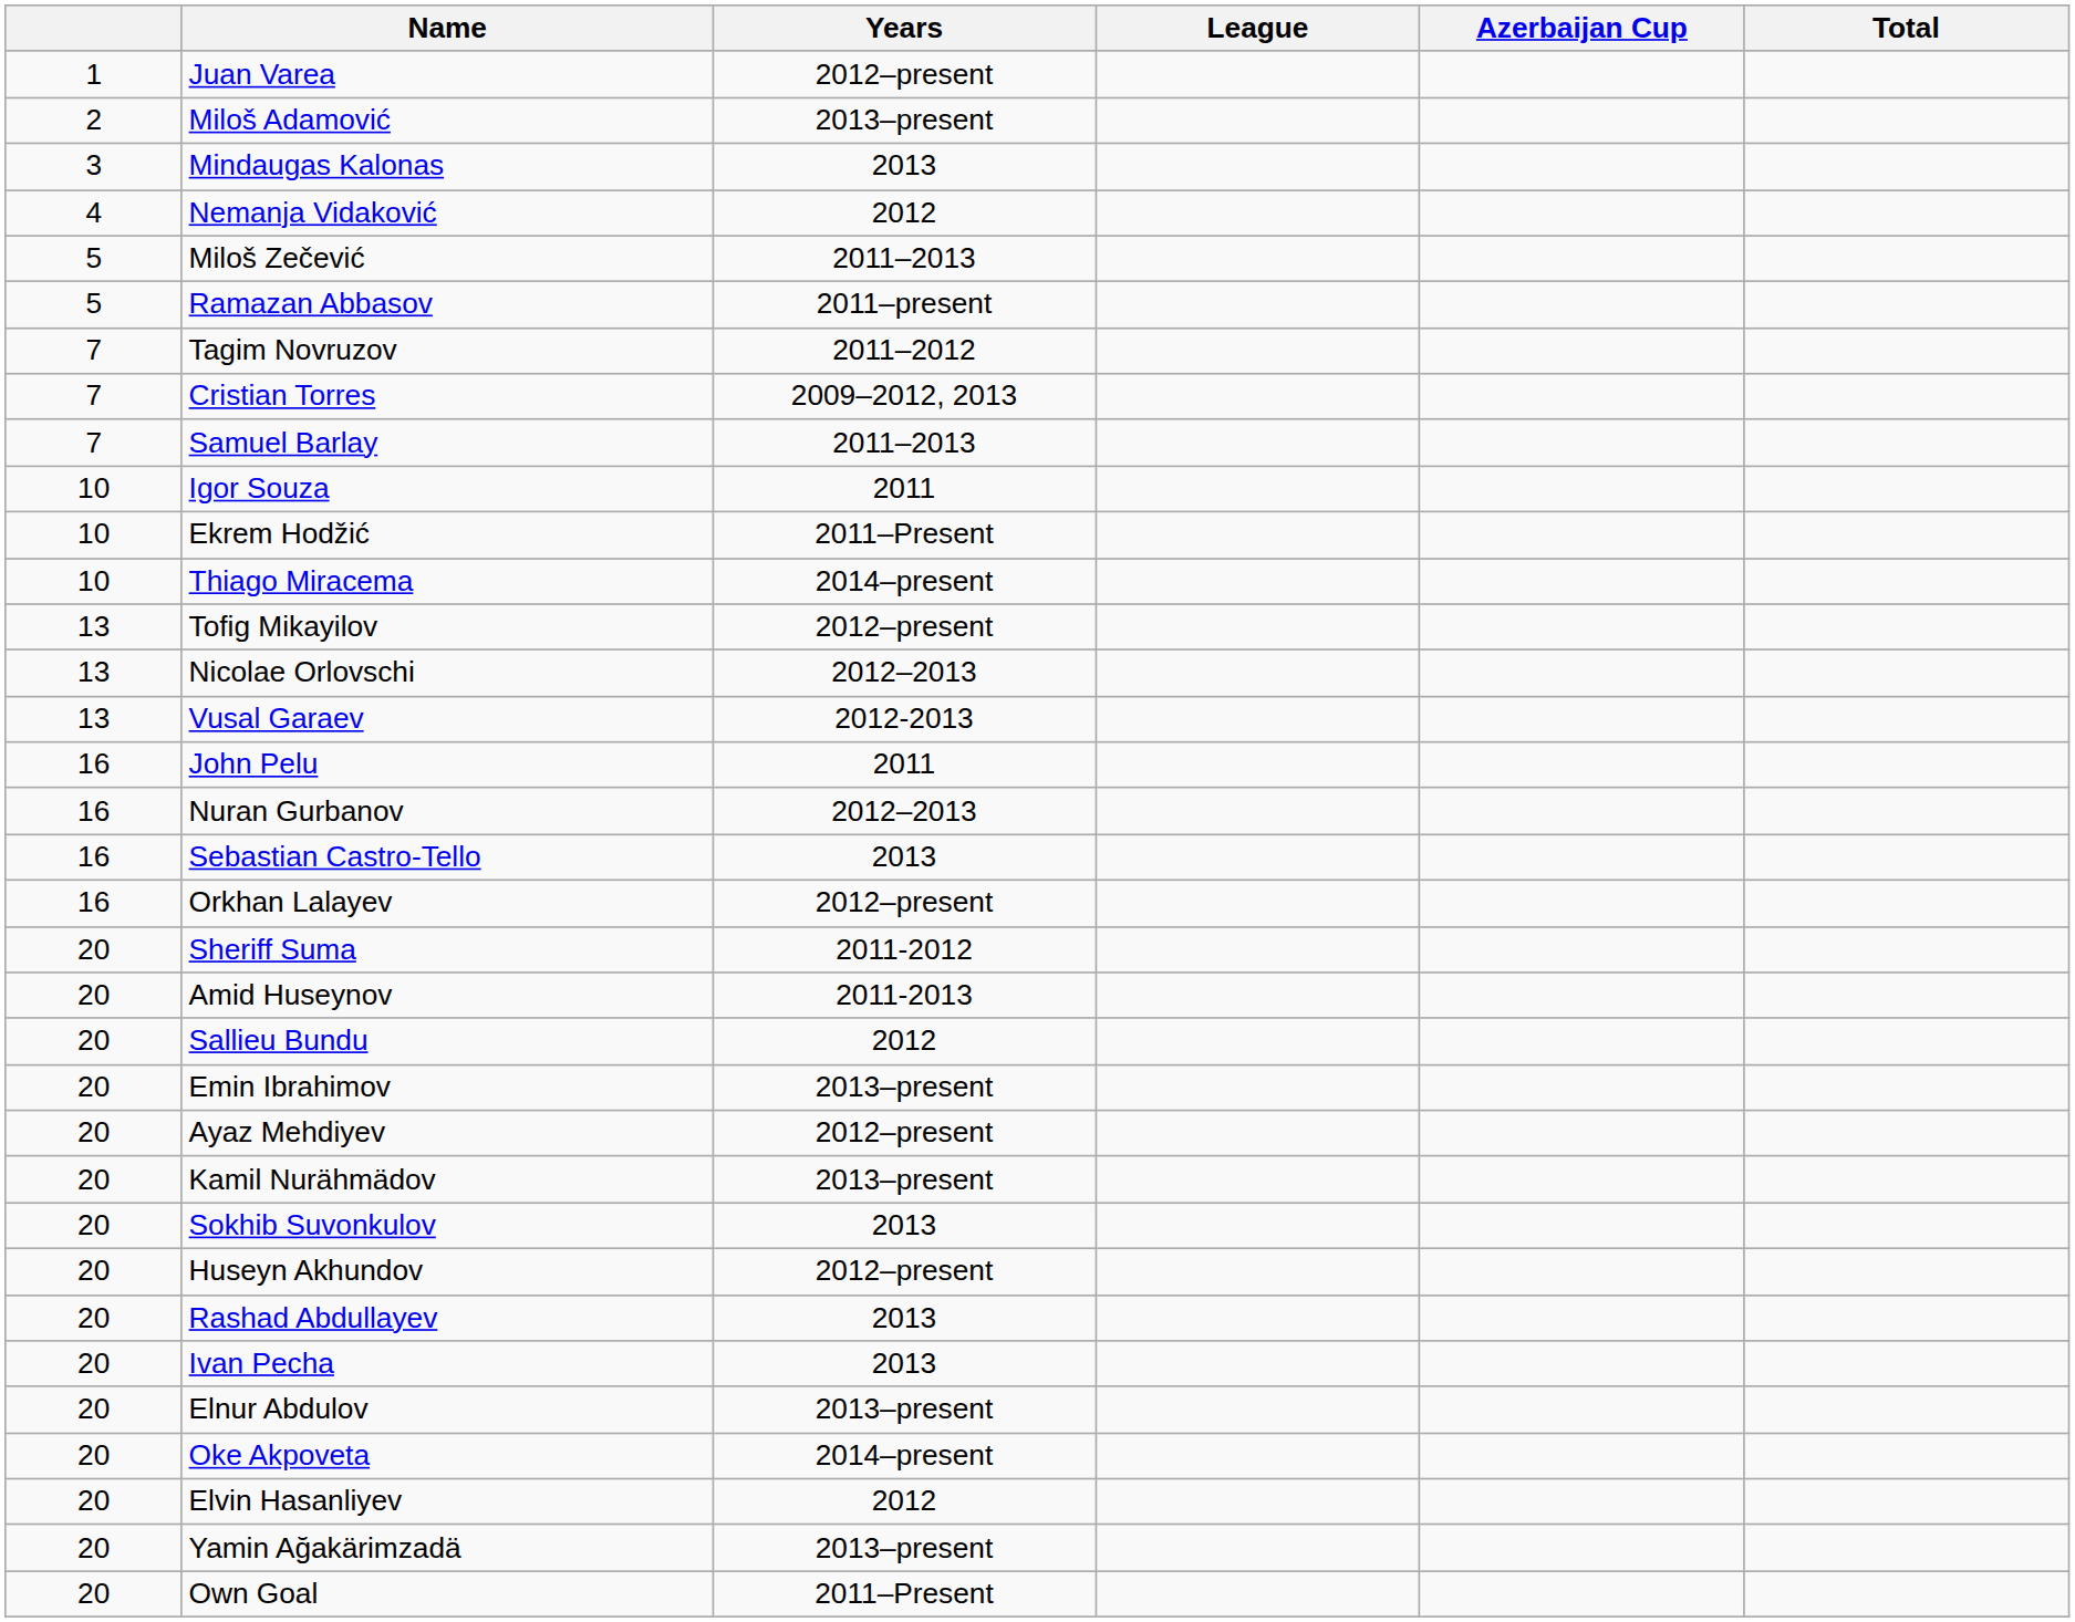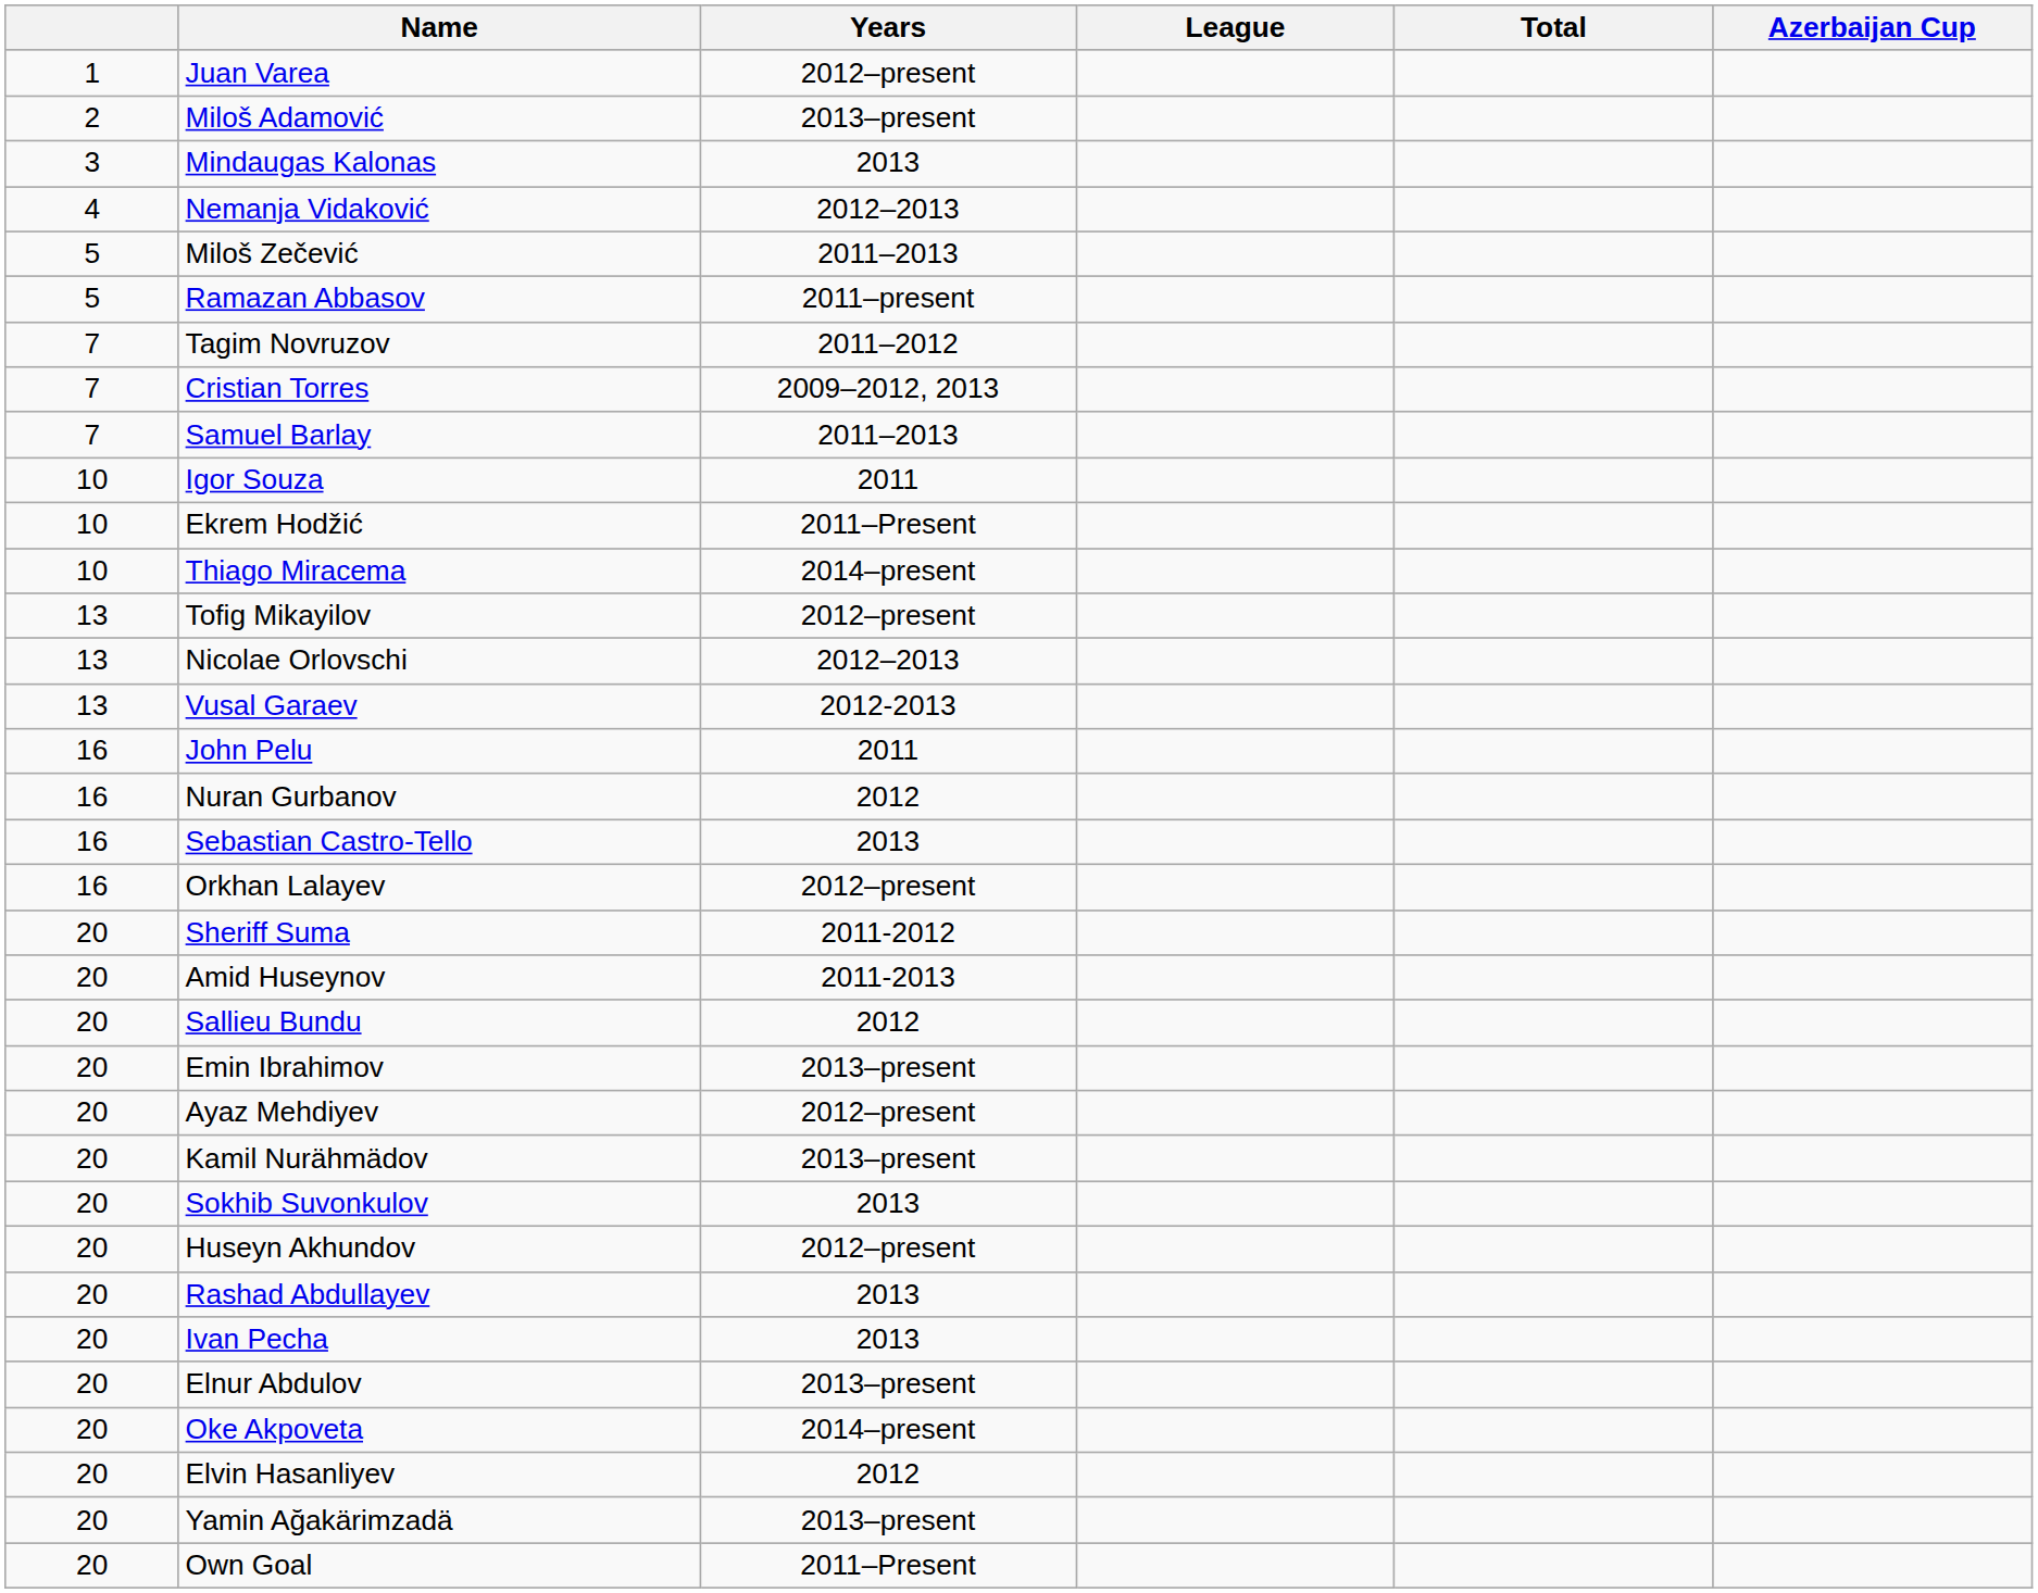 <table class="wikitable sortable" style="text-align: center;" width = 90%;>
 <tr>
 <th width=6%></th>
 <th width=18%>Name</th>
 <th width=13%>Years</th>
 <th width=11%>League</th>
+<th width=11%>Total</th>
 <th width=11%><a href='#'>Azerbaijan Cup</a></th>
-<th width=11%>Total</th>
 </tr>
 <tr>
 <td>1</td>
 <td align="left"> <a href='#'>Juan Varea</a></td>
 <td>2012–present</td>
 <td></td>
 <td></td>
 <td></td>
 </tr>
 <tr>
 <td>2</td>
 <td align="left"> <a href='#'>Miloš Adamović</a></td>
 <td>2013–present</td>
 <td></td>
 <td></td>
 <td></td>
 </tr>
 <tr>
 <td>3</td>
 <td align="left"> <a href='#'>Mindaugas Kalonas</a></td>
 <td>2013</td>
 <td></td>
 <td></td>
 <td></td>
 </tr>
 <tr>
 <td>4</td>
 <td align="left"> <a href='#'>Nemanja Vidaković</a></td>
-<td>2012</td>
+<td>2012–2013</td>
 <td></td>
 <td></td>
 <td></td>
 </tr>
 <tr>
 <td>5</td>
 <td align="left"> Miloš Zečević</td>
 <td>2011–2013</td>
 <td></td>
 <td></td>
 <td></td>
 </tr>
 <tr>
 <td>5</td>
 <td align="left"> <a href='#'>Ramazan Abbasov</a></td>
 <td>2011–present</td>
 <td></td>
 <td></td>
 <td></td>
 </tr>
 <tr>
 <td>7</td>
 <td align="left"> Tagim Novruzov</td>
 <td>2011–2012</td>
 <td></td>
 <td></td>
 <td></td>
 </tr>
 <tr>
 <td>7</td>
 <td align="left"> <a href='#'>Cristian Torres</a></td>
 <td>2009–2012, 2013</td>
 <td></td>
 <td></td>
 <td></td>
 </tr>
 <tr>
 <td>7</td>
 <td align="left"> <a href='#'>Samuel Barlay</a></td>
 <td>2011–2013</td>
 <td></td>
 <td></td>
 <td></td>
 </tr>
 <tr>
 <td>10</td>
 <td align="left"> <a href='#'>Igor Souza</a></td>
 <td>2011</td>
 <td></td>
 <td></td>
 <td></td>
 </tr>
 <tr>
 <td>10</td>
 <td align="left"> Ekrem Hodžić</td>
 <td>2011–Present</td>
 <td></td>
 <td></td>
 <td></td>
 </tr>
 <tr>
 <td>10</td>
 <td align="left"> <a href='#'>Thiago Miracema</a></td>
 <td>2014–present</td>
 <td></td>
 <td></td>
 <td></td>
 </tr>
 <tr>
 <td>13</td>
 <td align="left"> Tofig Mikayilov</td>
 <td>2012–present</td>
 <td></td>
 <td></td>
 <td></td>
 </tr>
 <tr>
 <td>13</td>
 <td align="left"> Nicolae Orlovschi</td>
 <td>2012–2013</td>
 <td></td>
 <td></td>
 <td></td>
 </tr>
 <tr>
 <td>13</td>
 <td align="left"> <a href='#'>Vusal Garaev</a></td>
 <td>2012-2013</td>
 <td></td>
 <td></td>
 <td></td>
 </tr>
 <tr>
 <td>16</td>
 <td align="left"> <a href='#'>John Pelu</a></td>
 <td>2011</td>
 <td></td>
 <td></td>
 <td></td>
 </tr>
 <tr>
 <td>16</td>
 <td align="left"> Nuran Gurbanov</td>
-<td>2012–2013</td>
+<td>2012</td>
 <td></td>
 <td></td>
 <td></td>
 </tr>
 <tr>
 <td>16</td>
 <td align="left"> <a href='#'>Sebastian Castro-Tello</a></td>
 <td>2013</td>
 <td></td>
 <td></td>
 <td></td>
 </tr>
 <tr>
 <td>16</td>
 <td align="left"> Orkhan Lalayev</td>
 <td>2012–present</td>
 <td></td>
 <td></td>
 <td></td>
 </tr>
 <tr>
 <td>20</td>
 <td align="left"> <a href='#'>Sheriff Suma</a></td>
 <td>2011-2012</td>
 <td></td>
 <td></td>
 <td></td>
 </tr>
 <tr>
 <td>20</td>
 <td align="left"> Amid Huseynov</td>
 <td>2011-2013</td>
 <td></td>
 <td></td>
 <td></td>
 </tr>
 <tr>
 <td>20</td>
 <td align="left"> <a href='#'>Sallieu Bundu</a></td>
 <td>2012</td>
 <td></td>
 <td></td>
 <td></td>
 </tr>
 <tr>
 <td>20</td>
 <td align="left"> Emin Ibrahimov</td>
 <td>2013–present</td>
 <td></td>
 <td></td>
 <td></td>
 </tr>
 <tr>
 <td>20</td>
 <td align="left"> Ayaz Mehdiyev</td>
 <td>2012–present</td>
 <td></td>
 <td></td>
 <td></td>
 </tr>
 <tr>
 <td>20</td>
 <td align="left"> Kamil Nurähmädov</td>
 <td>2013–present</td>
 <td></td>
 <td></td>
 <td></td>
 </tr>
 <tr>
 <td>20</td>
 <td align="left"> <a href='#'>Sokhib Suvonkulov</a></td>
 <td>2013</td>
 <td></td>
 <td></td>
 <td></td>
 </tr>
 <tr>
 <td>20</td>
 <td align="left"> Huseyn Akhundov</td>
 <td>2012–present</td>
 <td></td>
 <td></td>
 <td></td>
 </tr>
 <tr>
 <td>20</td>
 <td align="left"> <a href='#'>Rashad Abdullayev</a></td>
 <td>2013</td>
 <td></td>
 <td></td>
 <td></td>
 </tr>
 <tr>
 <td>20</td>
 <td align="left"> <a href='#'>Ivan Pecha</a></td>
 <td>2013</td>
 <td></td>
 <td></td>
 <td></td>
 </tr>
 <tr>
 <td>20</td>
 <td align="left"> Elnur Abdulov</td>
 <td>2013–present</td>
 <td></td>
 <td></td>
 <td></td>
 </tr>
 <tr>
 <td>20</td>
 <td align="left"> <a href='#'>Oke Akpoveta</a></td>
 <td>2014–present</td>
 <td></td>
 <td></td>
 <td></td>
 </tr>
 <tr>
 <td>20</td>
 <td align="left"> Elvin Hasanliyev</td>
 <td>2012</td>
 <td></td>
 <td></td>
 <td></td>
 </tr>
 <tr>
 <td>20</td>
 <td align="left"> Yamin Ağakärimzadä</td>
 <td>2013–present</td>
 <td></td>
 <td></td>
 <td></td>
 </tr>
 <tr>
 <td>20</td>
 <td align="left">Own Goal</td>
 <td>2011–Present</td>
 <td></td>
 <td></td>
 <td></td>
 </tr>
 </table>
